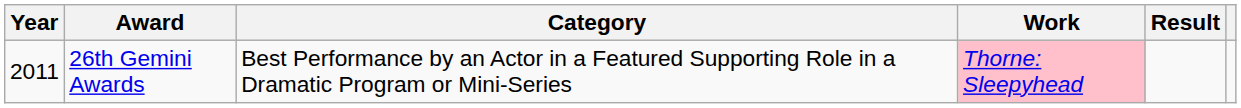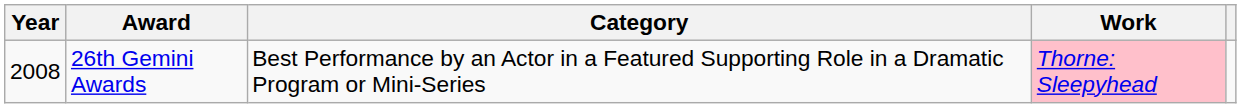 <table class="wikitable sortable">
 <tr>
 <th>Year</th>
 <th>Award</th>
 <th>Category</th>
 <th>Work</th>
-<th>Result</th>
 <th class="unsortable"></th>
 </tr>
 <tr>
-<td>2011</td>
+<td>2008</td>
 <td><a href='#'>26th Gemini Awards</a></td>
 <td>Best Performance by an Actor in a Featured Supporting Role in a Dramatic Program or Mini-Series</td>
 <td style="background: pink;"><em><a href='#'>Thorne: Sleepyhead</a></em></td>
-<td></td>
 <td style="text-align:center;"></td>
 </tr>
 </table>
